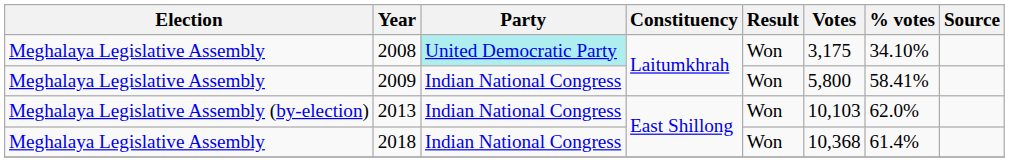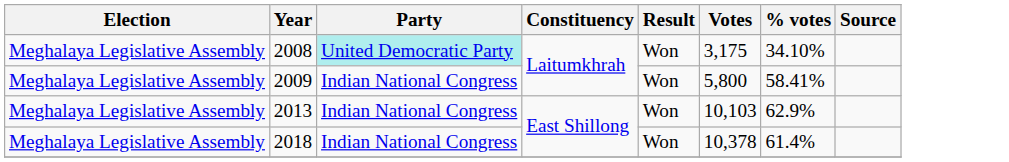 <table class="wikitable">
 <tr>
 <th>Election</th>
 <th>Year</th>
 <th>Party</th>
 <th>Constituency</th>
 <th>Result</th>
 <th>Votes</th>
 <th>% votes</th>
 <th>Source</th>
 </tr>
 <tr>
 <td><a href='#'>Meghalaya Legislative Assembly</a></td>
 <td>2008</td>
 <td style="background: paleturquoise;"><a href='#'>United Democratic Party</a></td>
 <td rowspan=2><a href='#'>Laitumkhrah</a></td>
 <td>Won</td>
 <td>3,175</td>
 <td>34.10%</td>
 <td></td>
 </tr>
 <tr>
 <td><a href='#'>Meghalaya Legislative Assembly</a></td>
 <td>2009</td>
 <td><a href='#'>Indian National Congress</a></td>
 <td>Won</td>
 <td>5,800</td>
 <td>58.41%</td>
 <td></td>
 </tr>
 <tr>
-<td><a href='#'>Meghalaya Legislative Assembly</a> (<a href='#'>by-election</a>)</td>
+<td><a href='#'>Meghalaya Legislative Assembly</a></td>
 <td>2013</td>
 <td><a href='#'>Indian National Congress</a></td>
 <td rowspan=2><a href='#'>East Shillong</a></td>
 <td>Won</td>
 <td>10,103</td>
-<td>62.0%</td>
+<td>62.9%</td>
 <td></td>
 </tr>
 <tr>
 <td><a href='#'>Meghalaya Legislative Assembly</a></td>
 <td>2018</td>
 <td><a href='#'>Indian National Congress</a></td>
 <td>Won</td>
-<td>10,368</td>
+<td>10,378</td>
 <td>61.4%</td>
 <td></td>
 </tr>
 <tr>
 </tr>
 </table>
